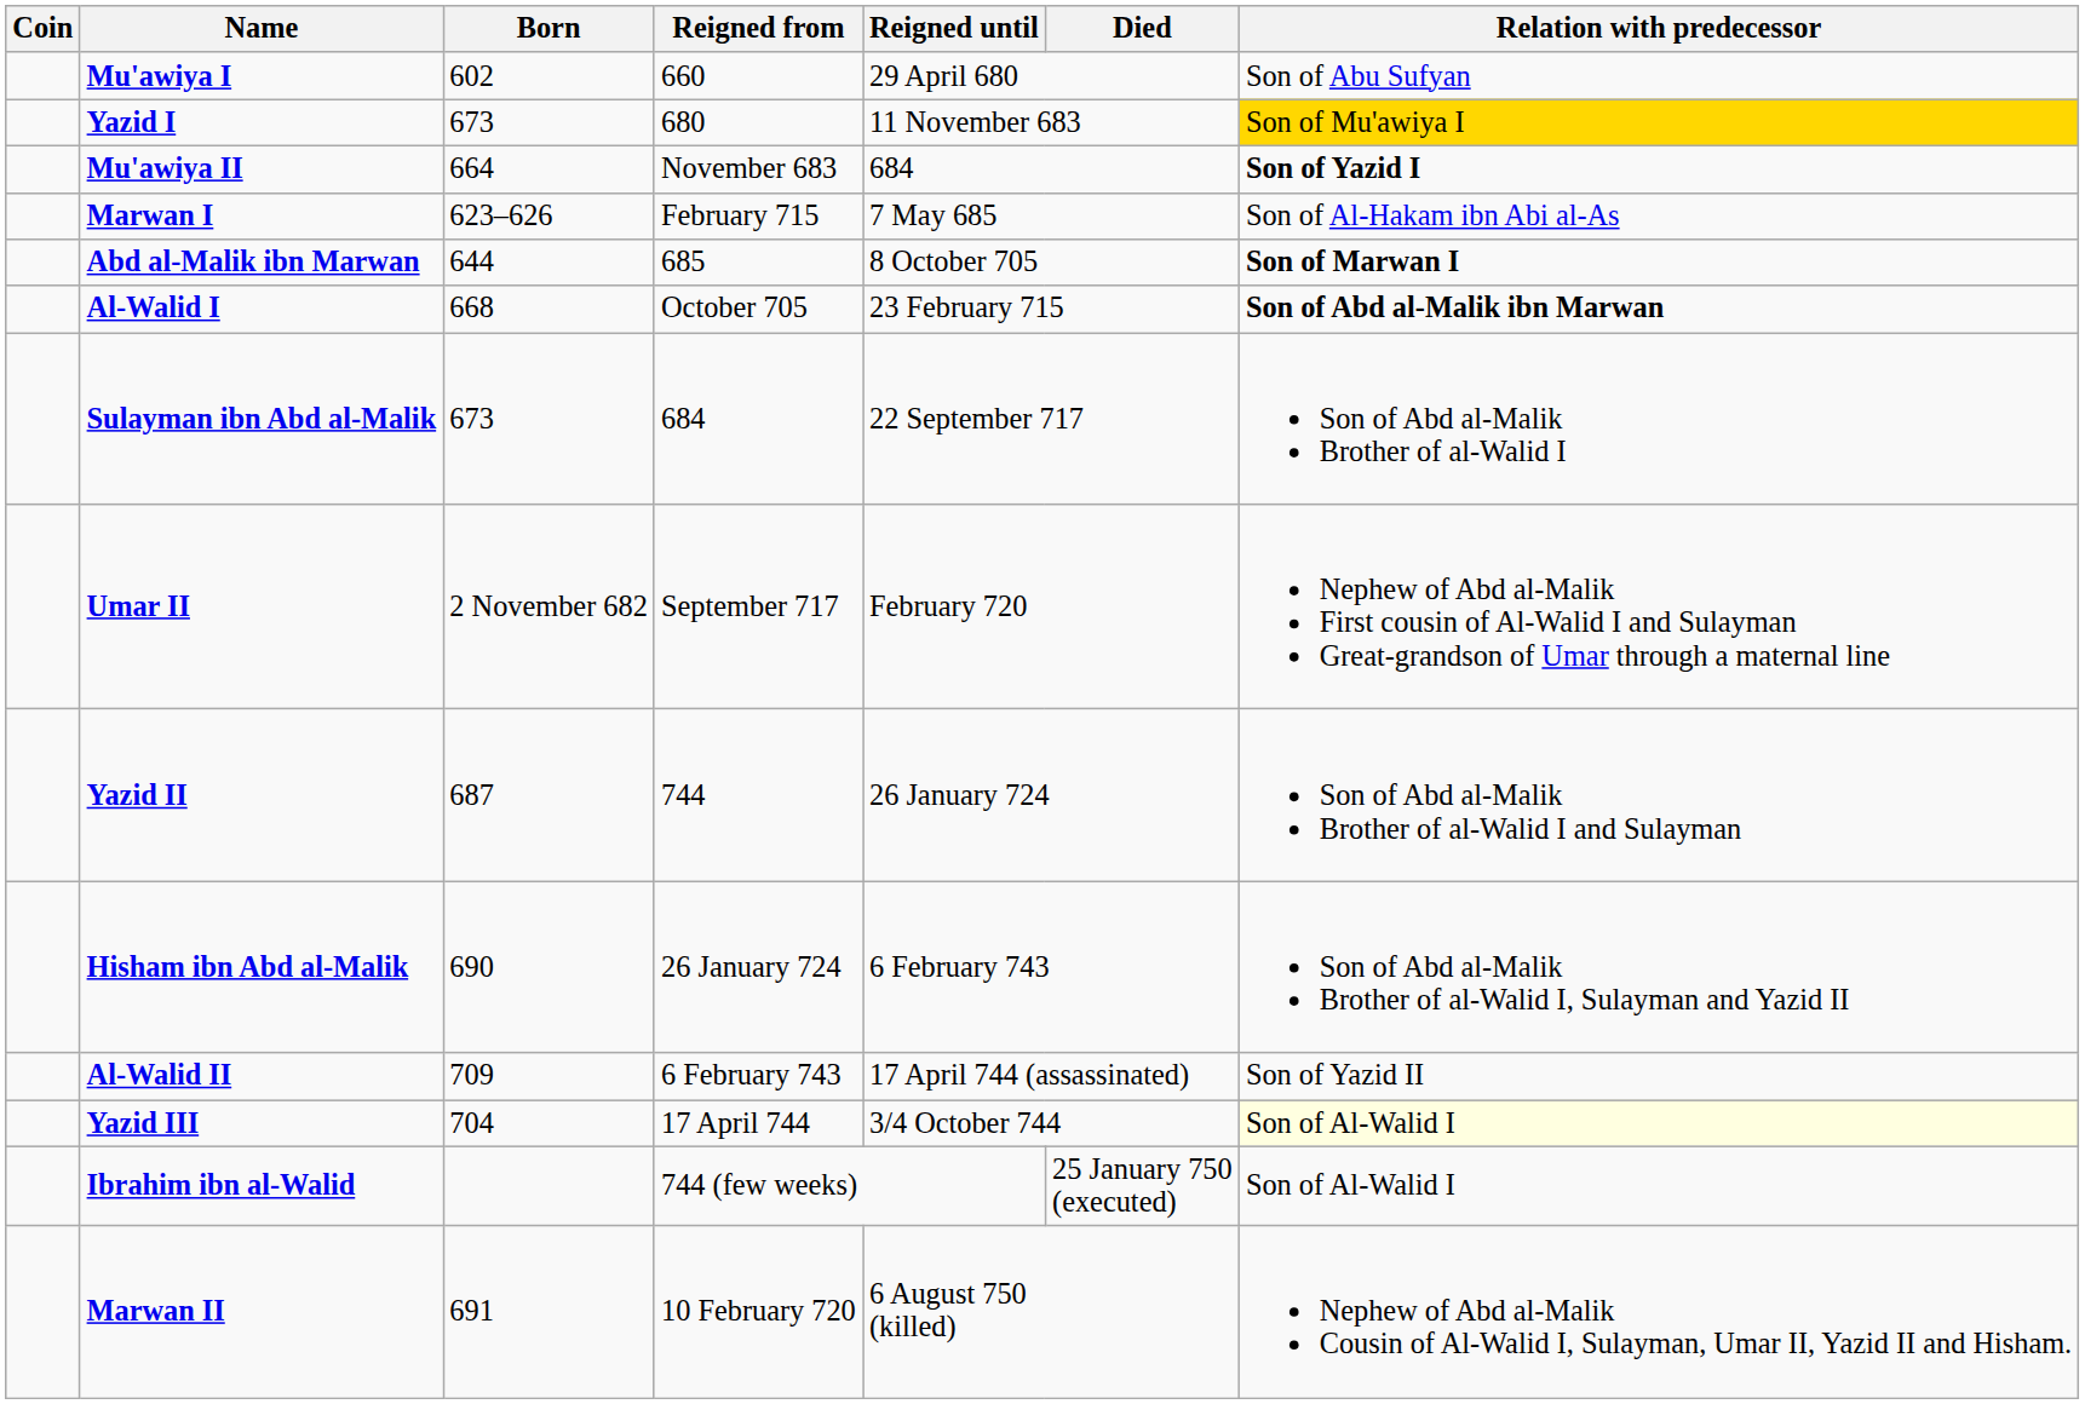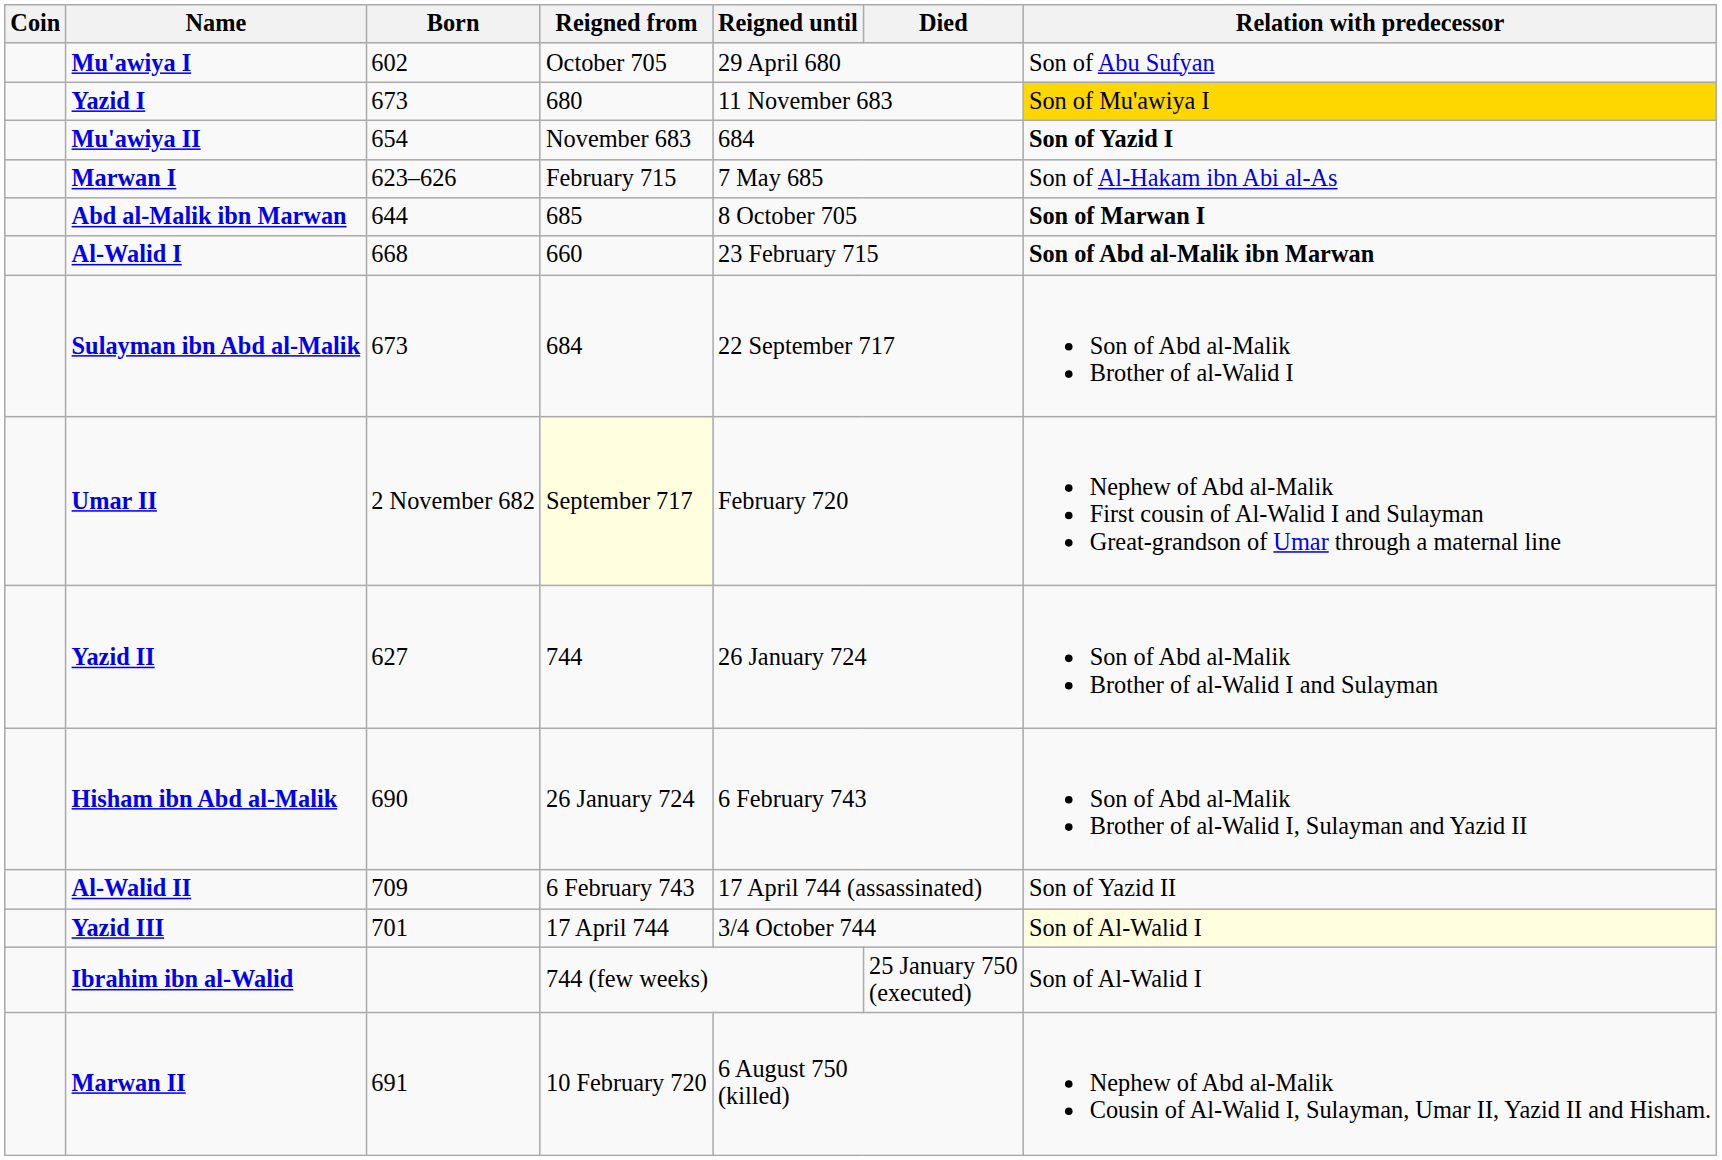 <table class="wikitable">
 <tr>
 <th>Coin</th>
 <th>Name</th>
 <th>Born</th>
 <th>Reigned from</th>
 <th>Reigned until</th>
 <th>Died</th>
 <th>Relation with predecessor</th>
 </tr>
 <tr>
 <td></td>
 <td><strong><a href='#'>Mu'awiya I</a></strong></td>
 <td>602</td>
-<td>660</td>
+<td>October 705</td>
 <td colspan=2>29 April 680</td>
 <td>Son of <a href='#'>Abu Sufyan</a></td>
 </tr>
 <tr>
 <td></td>
 <td><strong><a href='#'>Yazid I</a></strong></td>
 <td>673</td>
 <td>680</td>
 <td colspan=2>11 November 683</td>
 <td style="background: gold;">Son of Mu'awiya I</td>
 </tr>
 <tr>
 <td></td>
 <td><strong><a href='#'>Mu'awiya II</a></strong></td>
-<td>664</td>
+<td>654</td>
 <td>November 683</td>
 <td colspan=2>684</td>
 <td><strong>Son of Yazid I</strong></td>
 </tr>
 <tr>
 <td></td>
 <td><strong><a href='#'>Marwan I</a></strong></td>
 <td>623–626</td>
 <td>February 715</td>
 <td colspan=2>7 May 685</td>
 <td>Son of <a href='#'>Al-Hakam ibn Abi al-As</a></td>
 </tr>
 <tr>
 <td></td>
 <td><strong><a href='#'>Abd al-Malik ibn Marwan</a></strong></td>
 <td>644</td>
 <td>685</td>
 <td colspan=2>8 October 705</td>
 <td><strong>Son of Marwan I</strong></td>
 </tr>
 <tr>
 <td></td>
 <td><strong><a href='#'>Al-Walid I</a></strong></td>
 <td>668</td>
-<td>October 705</td>
+<td>660</td>
 <td colspan=2>23 February 715</td>
 <td><strong>Son of Abd al-Malik ibn Marwan</strong></td>
 </tr>
 <tr>
 <td></td>
 <td><strong><a href='#'>Sulayman ibn Abd al-Malik</a></strong></td>
 <td>673</td>
 <td>684</td>
 <td colspan=2>22 September 717</td>
 <td><br><ul><li>Son of Abd al-Malik</li><li>Brother of al-Walid I</li></ul></td>
 </tr>
 <tr>
 <td></td>
 <td><strong><a href='#'>Umar II</a></strong></td>
 <td>2 November 682</td>
-<td>September 717</td>
+<td style="background: lightyellow;">September 717</td>
 <td colspan=2>February 720</td>
 <td><br><ul><li>Nephew of Abd al-Malik</li><li>First cousin of Al-Walid I and Sulayman</li><li>Great-grandson of <a href='#'>Umar</a> through a maternal line</li></ul></td>
 </tr>
 <tr>
 <td></td>
 <td><strong><a href='#'>Yazid II</a></strong></td>
-<td>687</td>
+<td>627</td>
 <td>744</td>
 <td colspan=2>26 January 724</td>
 <td><br><ul><li>Son of Abd al-Malik</li><li>Brother of al-Walid I and Sulayman</li></ul></td>
 </tr>
 <tr>
 <td></td>
 <td><strong><a href='#'>Hisham ibn Abd al-Malik</a></strong></td>
 <td>690</td>
 <td>26 January 724</td>
 <td colspan=2>6 February 743</td>
 <td><br><ul><li>Son of Abd al-Malik</li><li>Brother of al-Walid I, Sulayman and Yazid II</li></ul></td>
 </tr>
 <tr>
 <td></td>
 <td><strong><a href='#'>Al-Walid II</a></strong></td>
 <td>709</td>
 <td>6 February 743</td>
 <td colspan=2>17 April 744 (assassinated)</td>
 <td>Son of Yazid II</td>
 </tr>
 <tr>
 <td></td>
 <td><strong><a href='#'>Yazid III</a></strong></td>
-<td>704</td>
+<td>701</td>
 <td>17 April 744</td>
 <td colspan=2>3/4 October 744</td>
 <td style="background: lightyellow;">Son of Al-Walid I</td>
 </tr>
 <tr>
 <td></td>
 <td><strong><a href='#'>Ibrahim ibn al-Walid</a></strong></td>
 <td></td>
 <td colspan=2>744 (few weeks)</td>
 <td>25 January 750<br>(executed)</td>
 <td>Son of Al-Walid I</td>
 </tr>
 <tr>
 <td></td>
 <td><strong><a href='#'>Marwan II</a></strong></td>
 <td>691</td>
 <td>10 February 720</td>
 <td colspan=2>6 August 750<br>(killed)</td>
 <td><br><ul><li>Nephew of Abd al-Malik</li><li>Cousin of Al-Walid I, Sulayman, Umar II, Yazid II and Hisham.</li></ul></td>
 </tr>
 </table>
